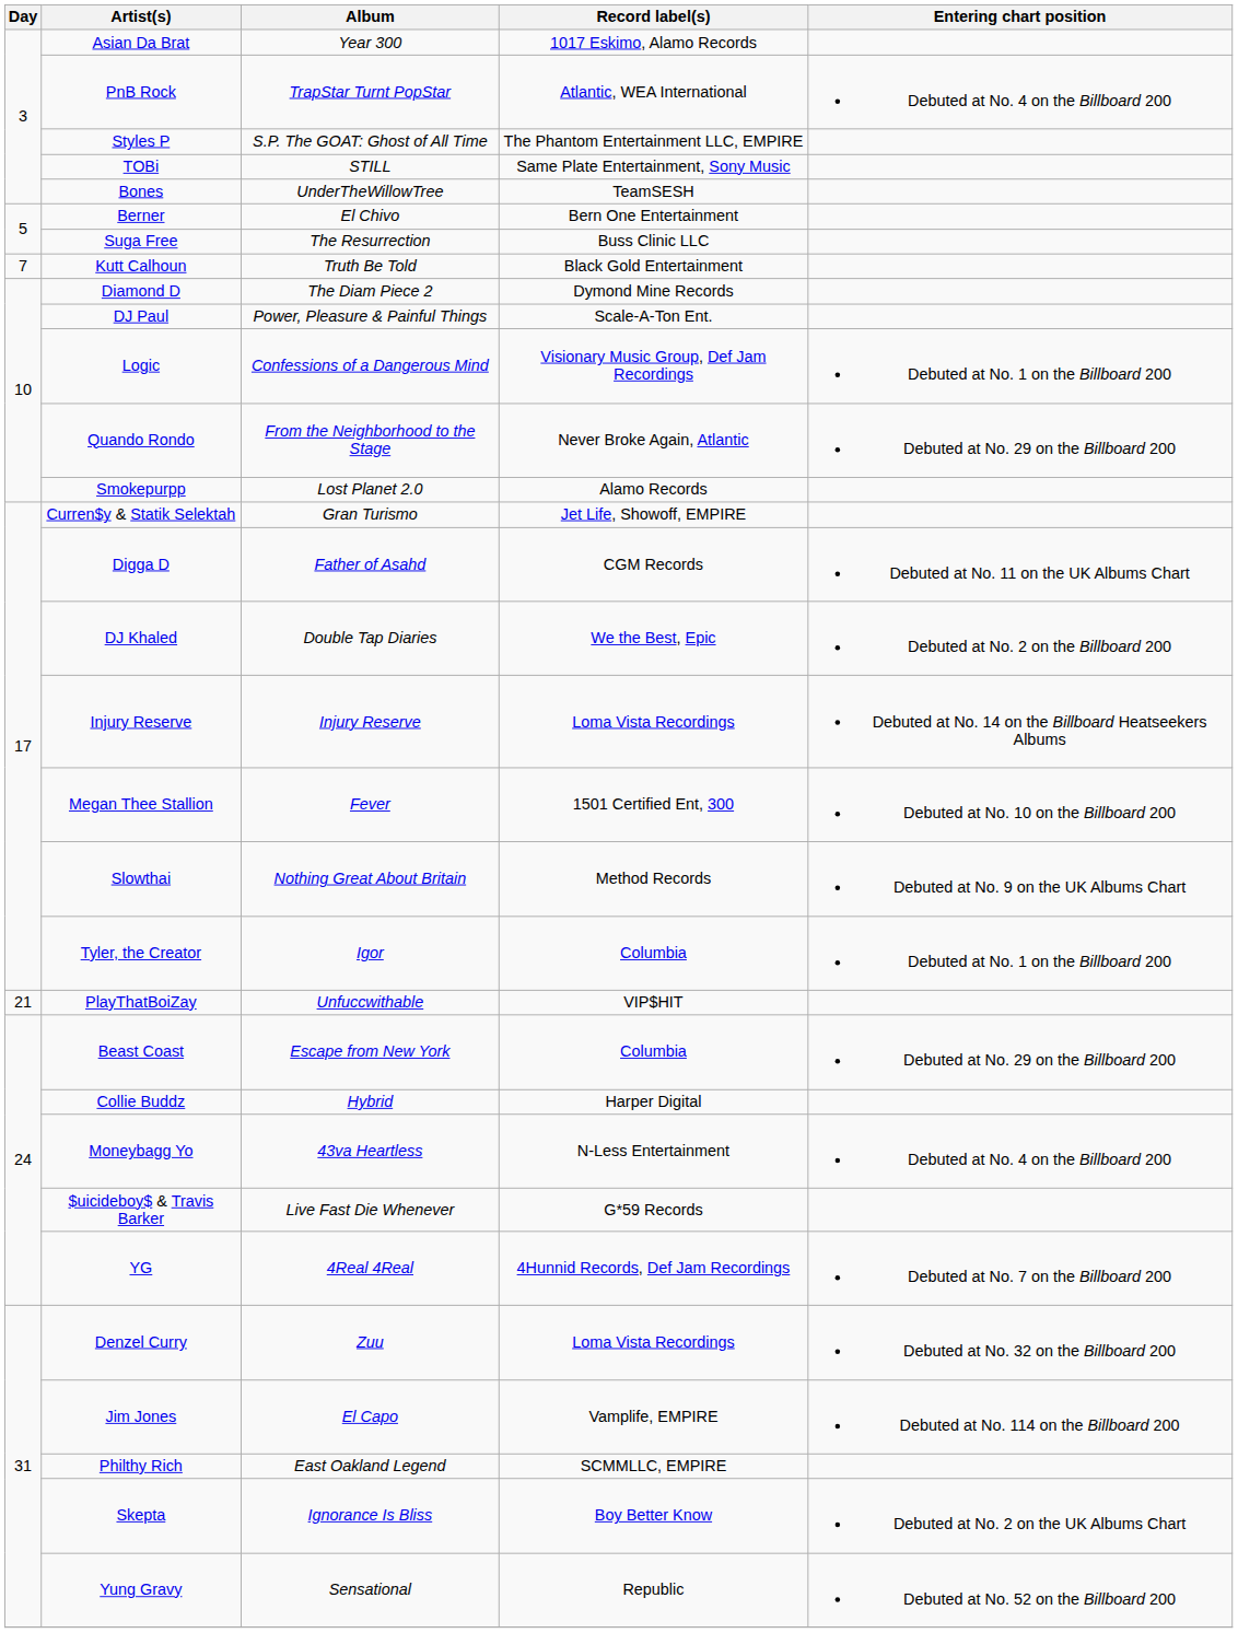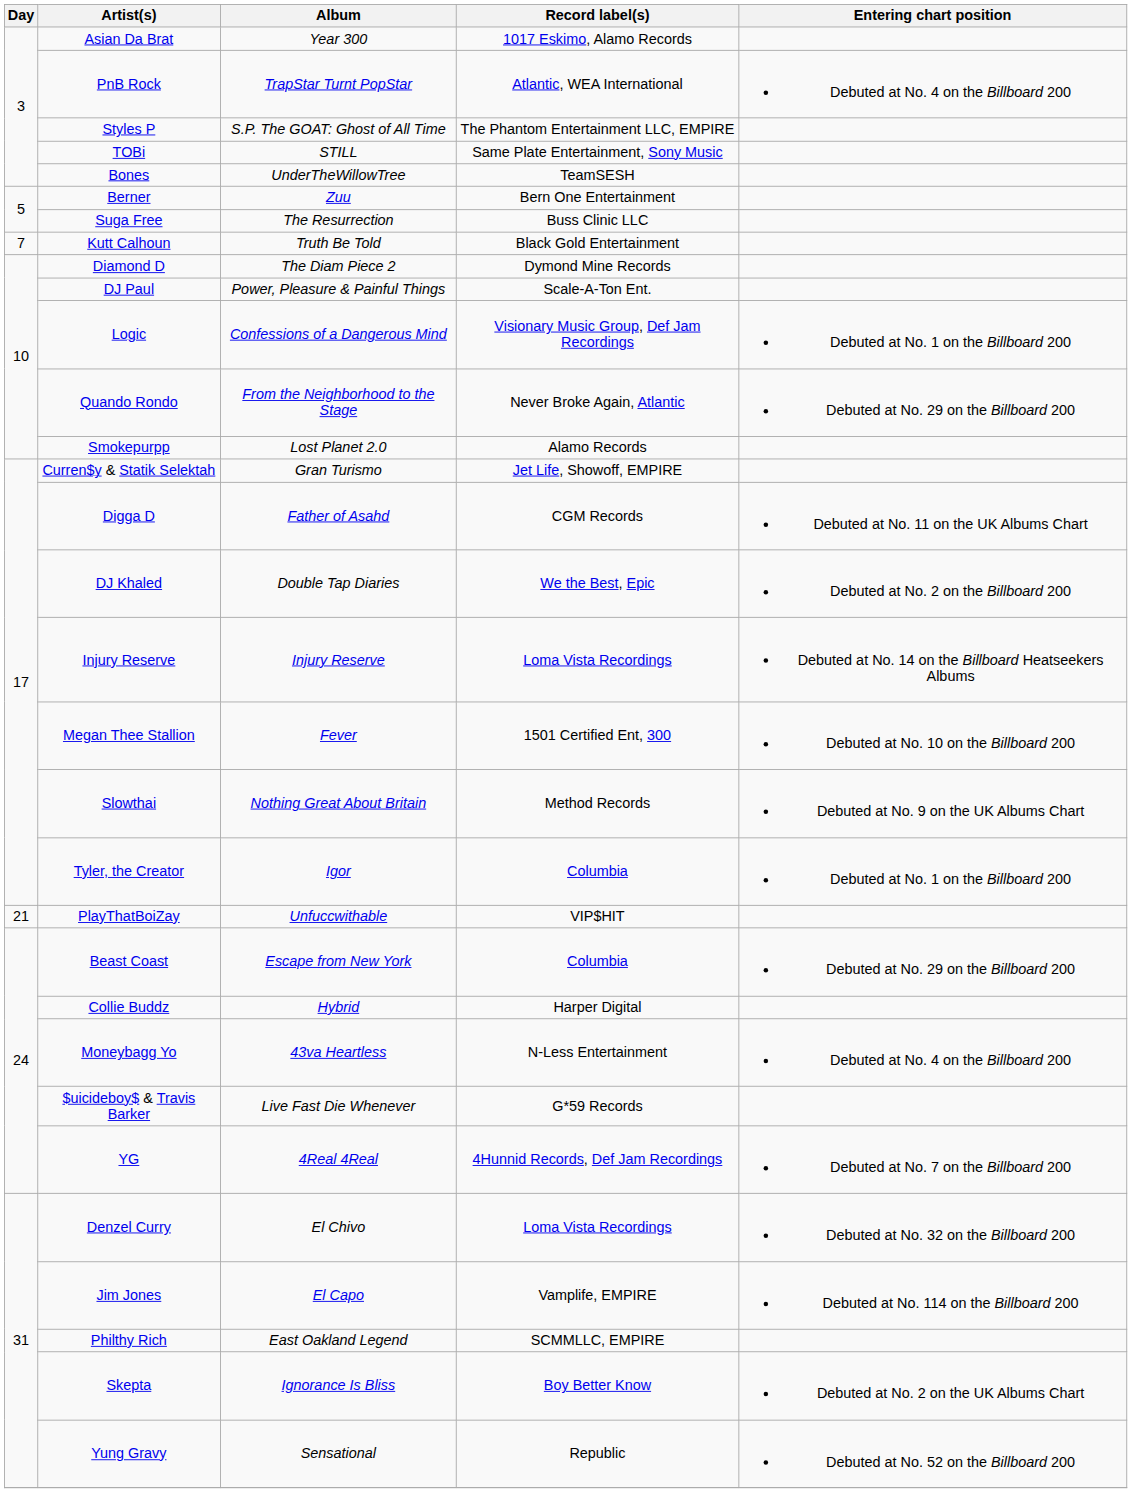 <table class="wikitable" style="text-align:center;">
 <tr>
 <th scope="col">Day</th>
 <th scope="col">Artist(s)</th>
 <th scope="col">Album</th>
 <th scope="col">Record label(s)</th>
 <th><strong>Entering chart position</strong></th>
 </tr>
 <tr>
 <td rowspan="5">3</td>
 <td><a href='#'>Asian Da Brat</a></td>
 <td><em>Year 300</em></td>
 <td><a href='#'>1017 Eskimo</a>, Alamo Records</td>
 <td></td>
 </tr>
 <tr>
 <td><a href='#'>PnB Rock</a></td>
 <td><em><a href='#'>TrapStar Turnt PopStar</a></em></td>
 <td><a href='#'>Atlantic</a>, WEA International</td>
 <td><br><ul><li>Debuted at No. 4 on the <em>Billboard</em> 200</li></ul></td>
 </tr>
 <tr>
 <td><a href='#'>Styles P</a></td>
 <td><em>S.P. The GOAT: Ghost of All Time</em></td>
 <td>The Phantom Entertainment LLC, EMPIRE</td>
 <td></td>
 </tr>
 <tr>
 <td><a href='#'>TOBi</a></td>
 <td><em>STILL</em></td>
 <td>Same Plate Entertainment, <a href='#'>Sony Music</a></td>
 <td></td>
 </tr>
 <tr>
 <td><a href='#'>Bones</a></td>
 <td><em>UnderTheWillowTree</em></td>
 <td>TeamSESH</td>
 <td></td>
 </tr>
 <tr>
 <td rowspan="2">5</td>
 <td><a href='#'>Berner</a></td>
-<td><em>El Chivo</em></td>
+<td><em><a href='#'>Zuu</a></em></td>
 <td>Bern One Entertainment</td>
 <td></td>
 </tr>
 <tr>
 <td><a href='#'>Suga Free</a></td>
 <td><em>The Resurrection</em></td>
 <td>Buss Clinic LLC</td>
 <td></td>
 </tr>
 <tr>
 <td>7</td>
 <td><a href='#'>Kutt Calhoun</a></td>
 <td><em>Truth Be Told</em></td>
 <td>Black Gold Entertainment</td>
 <td></td>
 </tr>
 <tr>
 <td rowspan="5">10</td>
 <td><a href='#'>Diamond D</a></td>
 <td><em>The Diam Piece 2</em></td>
 <td>Dymond Mine Records</td>
 <td></td>
 </tr>
 <tr>
 <td><a href='#'>DJ Paul</a></td>
 <td><em>Power, Pleasure & Painful Things</em></td>
 <td>Scale-A-Ton Ent.</td>
 <td></td>
 </tr>
 <tr>
 <td><a href='#'>Logic</a></td>
 <td><em><a href='#'>Confessions of a Dangerous Mind</a></em></td>
 <td><a href='#'>Visionary Music Group</a>, <a href='#'>Def Jam Recordings</a></td>
 <td><br><ul><li>Debuted at No. 1 on the <em>Billboard</em> 200</li></ul></td>
 </tr>
 <tr>
 <td><a href='#'>Quando Rondo</a></td>
 <td><em><a href='#'>From the Neighborhood to the Stage</a></em></td>
 <td>Never Broke Again, <a href='#'>Atlantic</a></td>
 <td><br><ul><li>Debuted at No. 29 on the <em>Billboard</em> 200</li></ul></td>
 </tr>
 <tr>
 <td><a href='#'>Smokepurpp</a></td>
 <td><em>Lost Planet 2.0</em></td>
 <td>Alamo Records</td>
 <td></td>
 </tr>
 <tr>
 <td rowspan="7">17</td>
 <td><a href='#'>Curren$y</a> & <a href='#'>Statik Selektah</a></td>
 <td><em>Gran Turismo</em></td>
 <td><a href='#'>Jet Life</a>, Showoff, EMPIRE</td>
 <td></td>
 </tr>
 <tr>
 <td><a href='#'>Digga D</a></td>
 <td><em><a href='#'>Father of Asahd</a></em></td>
 <td>CGM Records</td>
 <td><br><ul><li>Debuted at No. 11 on the UK Albums Chart</li></ul></td>
 </tr>
 <tr>
 <td><a href='#'>DJ Khaled</a></td>
 <td><em>Double Tap Diaries</em></td>
 <td><a href='#'>We the Best</a>, <a href='#'>Epic</a></td>
 <td><br><ul><li>Debuted at No. 2 on the <em>Billboard</em> 200</li></ul></td>
 </tr>
 <tr>
 <td><a href='#'>Injury Reserve</a></td>
 <td><em><a href='#'>Injury Reserve</a></em></td>
 <td><a href='#'>Loma Vista Recordings</a></td>
 <td><br><ul><li>Debuted at No. 14 on the <em>Billboard</em> Heatseekers Albums</li></ul></td>
 </tr>
 <tr>
 <td><a href='#'>Megan Thee Stallion</a></td>
 <td><em><a href='#'>Fever</a></em></td>
 <td>1501 Certified Ent, <a href='#'>300</a></td>
 <td><br><ul><li>Debuted at No. 10 on the <em>Billboard</em> 200</li></ul></td>
 </tr>
 <tr>
 <td><a href='#'>Slowthai</a></td>
 <td><em><a href='#'>Nothing Great About Britain</a></em></td>
 <td>Method Records</td>
 <td><br><ul><li>Debuted at No. 9 on the UK Albums Chart</li></ul></td>
 </tr>
 <tr>
 <td><a href='#'>Tyler, the Creator</a></td>
 <td><em><a href='#'>Igor</a></em></td>
 <td><a href='#'>Columbia</a></td>
 <td><br><ul><li>Debuted at No. 1 on the <em>Billboard</em> 200</li></ul></td>
 </tr>
 <tr>
 <td>21</td>
 <td><a href='#'>PlayThatBoiZay</a></td>
 <td><em><a href='#'>Unfuccwithable</a></em></td>
 <td>VIP$HIT</td>
 <td></td>
 </tr>
 <tr>
 <td rowspan="5">24</td>
 <td><a href='#'>Beast Coast</a></td>
 <td><em><a href='#'>Escape from New York</a></em></td>
 <td><a href='#'>Columbia</a></td>
 <td><br><ul><li>Debuted at No. 29 on the <em>Billboard</em> 200</li></ul></td>
 </tr>
 <tr>
 <td><a href='#'>Collie Buddz</a></td>
 <td><em><a href='#'>Hybrid</a></em></td>
 <td>Harper Digital</td>
 <td></td>
 </tr>
 <tr>
 <td><a href='#'>Moneybagg Yo</a></td>
 <td><em><a href='#'>43va Heartless</a></em></td>
 <td>N-Less Entertainment</td>
 <td><br><ul><li>Debuted at No. 4 on the <em>Billboard</em> 200</li></ul></td>
 </tr>
 <tr>
 <td><a href='#'>$uicideboy$</a> & <a href='#'>Travis Barker</a></td>
 <td><em>Live Fast Die Whenever</em></td>
 <td>G*59 Records</td>
 <td></td>
 </tr>
 <tr>
 <td><a href='#'>YG</a></td>
 <td><em><a href='#'>4Real 4Real</a></em></td>
 <td><a href='#'>4Hunnid Records</a>, <a href='#'>Def Jam Recordings</a></td>
 <td><br><ul><li>Debuted at No. 7 on the <em>Billboard</em> 200</li></ul></td>
 </tr>
 <tr>
 <td rowspan="5">31</td>
 <td><a href='#'>Denzel Curry</a></td>
-<td><em><a href='#'>Zuu</a></em></td>
+<td><em>El Chivo</em></td>
 <td><a href='#'>Loma Vista Recordings</a></td>
 <td><br><ul><li>Debuted at No. 32 on the <em>Billboard</em> 200</li></ul></td>
 </tr>
 <tr>
 <td><a href='#'>Jim Jones</a></td>
 <td><em><a href='#'>El Capo</a></em></td>
 <td>Vamplife, EMPIRE</td>
 <td><br><ul><li>Debuted at No. 114 on the <em>Billboard</em> 200</li></ul></td>
 </tr>
 <tr>
 <td><a href='#'>Philthy Rich</a></td>
 <td><em>East Oakland Legend</em></td>
 <td>SCMMLLC, EMPIRE</td>
 <td></td>
 </tr>
 <tr>
 <td><a href='#'>Skepta</a></td>
 <td><em><a href='#'>Ignorance Is Bliss</a></em></td>
 <td><a href='#'>Boy Better Know</a></td>
 <td><br><ul><li>Debuted at No. 2 on the UK Albums Chart</li></ul></td>
 </tr>
 <tr>
 <td><a href='#'>Yung Gravy</a></td>
 <td><em>Sensational</em></td>
 <td>Republic</td>
 <td><br><ul><li>Debuted at No. 52 on the <em>Billboard</em> 200</li></ul></td>
 </tr>
 <tr>
 </tr>
 </table>
